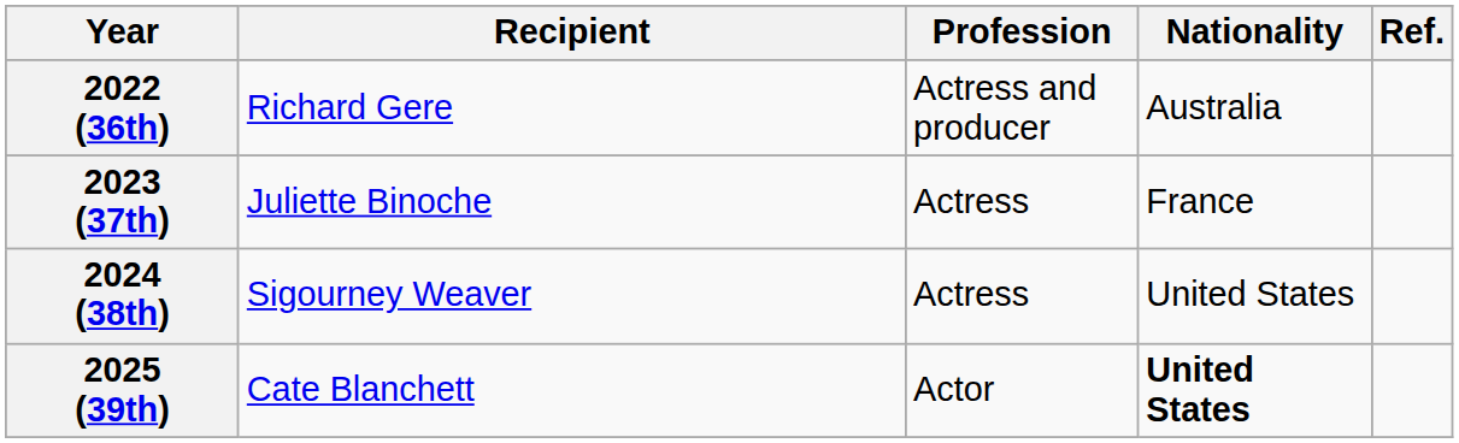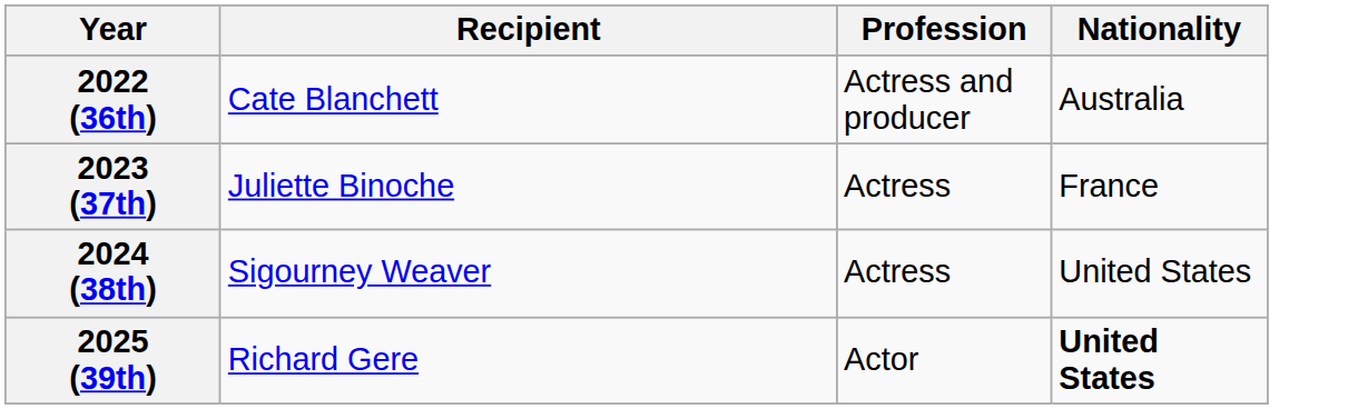 <table class="wikitable">
 <tr>
 <th width="100">Year</th>
 <th width="300">Recipient</th>
 <th width="100">Profession</th>
 <th width="100">Nationality</th>
-<th width="10">Ref.</th>
 </tr>
 <tr>
 <th style="text-align:center;">2022<br>(<a href='#'>36th</a>)</th>
-<td><a href='#'>Richard Gere</a></td>
+<td><a href='#'>Cate Blanchett</a></td>
 <td>Actress and producer</td>
 <td>Australia</td>
-<td></td>
 </tr>
 <tr>
 <th style="text-align:center;">2023<br>(<a href='#'>37th</a>)</th>
 <td><a href='#'>Juliette Binoche</a></td>
 <td>Actress</td>
 <td>France</td>
-<td></td>
 </tr>
 <tr>
 <th style="text-align:center;">2024<br>(<a href='#'>38th</a>)</th>
 <td><a href='#'>Sigourney Weaver</a></td>
 <td>Actress</td>
 <td>United States</td>
-<td></td>
 </tr>
 <tr>
 <th style="text-align:center;">2025<br>(<a href='#'>39th</a>)</th>
-<td><a href='#'>Cate Blanchett</a></td>
+<td><a href='#'>Richard Gere</a></td>
 <td>Actor</td>
 <td><strong>United States</strong></td>
-<td></td>
 </tr>
 </table>
